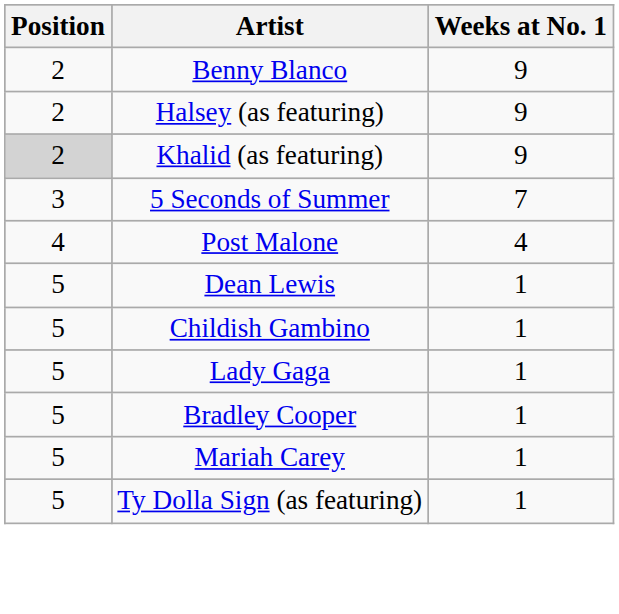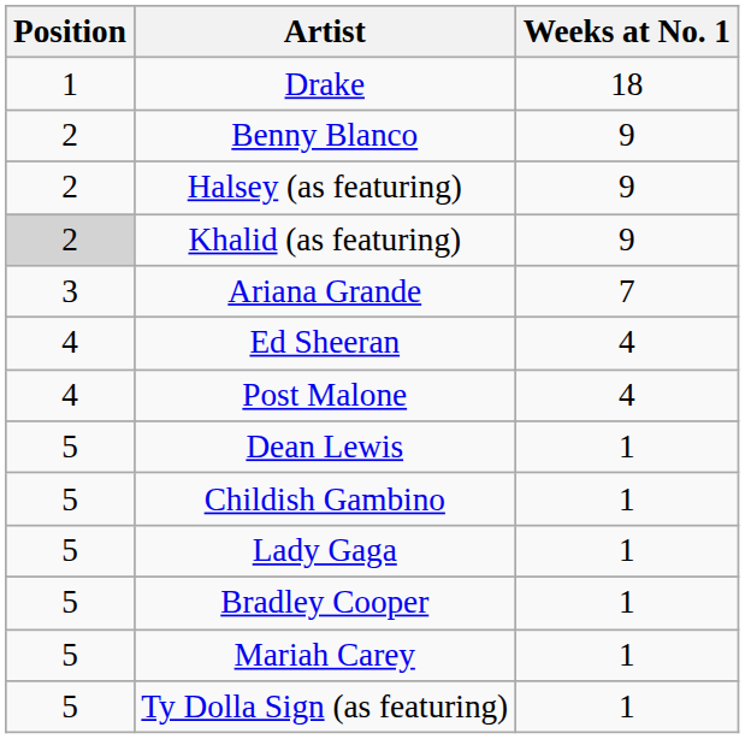 <table class="wikitable">
 <tr>
 <th style="text-align: center;">Position</th>
 <th style="text-align: center;">Artist</th>
 <th style="text-align: center;">Weeks at No. 1</th>
+</tr>
+<tr>
+<td style="text-align: center;">1</td>
+<td style="text-align: center;"><a href='#'>Drake</a></td>
+<td style="text-align: center;">18</td>
 </tr>
 <tr>
 <td style="text-align: center;">2</td>
 <td style="text-align: center;"><a href='#'>Benny Blanco</a></td>
 <td style="text-align: center;">9</td>
 </tr>
 <tr>
 <td style="text-align: center;">2</td>
 <td style="text-align: center;"><a href='#'>Halsey</a> (as featuring)</td>
 <td style="text-align: center;">9</td>
 </tr>
 <tr>
 <td style="background: lightgrey; text-align: center;">2</td>
 <td style="text-align: center;"><a href='#'>Khalid</a> (as featuring)</td>
 <td style="text-align: center;">9</td>
 </tr>
 <tr>
 <td style="text-align: center;">3</td>
-<td style="text-align: center;"><a href='#'>5 Seconds of Summer</a></td>
+<td style="text-align: center;"><a href='#'>Ariana Grande</a></td>
 <td style="text-align: center;">7</td>
+</tr>
+<tr>
+<td style="text-align: center;">4</td>
+<td style="text-align: center;"><a href='#'>Ed Sheeran</a></td>
+<td style="text-align: center;">4</td>
 </tr>
 <tr>
 <td style="text-align: center;">4</td>
 <td style="text-align: center;"><a href='#'>Post Malone</a></td>
 <td style="text-align: center;">4</td>
 </tr>
 <tr>
 <td style="text-align: center;">5</td>
 <td style="text-align: center;"><a href='#'>Dean Lewis</a></td>
 <td style="text-align: center;">1</td>
 </tr>
 <tr>
 <td style="text-align: center;">5</td>
 <td style="text-align: center;"><a href='#'>Childish Gambino</a></td>
 <td style="text-align: center;">1</td>
 </tr>
 <tr>
 <td style="text-align: center;">5</td>
 <td style="text-align: center;"><a href='#'>Lady Gaga</a></td>
 <td style="text-align: center;">1</td>
 </tr>
 <tr>
 <td style="text-align: center;">5</td>
 <td style="text-align: center;"><a href='#'>Bradley Cooper</a></td>
 <td style="text-align: center;">1</td>
 </tr>
 <tr>
 <td style="text-align: center;">5</td>
 <td style="text-align: center;"><a href='#'>Mariah Carey</a></td>
 <td style="text-align: center;">1</td>
 </tr>
 <tr>
 <td style="text-align: center;">5</td>
 <td style="text-align: center;"><a href='#'>Ty Dolla Sign</a> (as featuring)</td>
 <td style="text-align: center;">1</td>
 </tr>
 </table>
